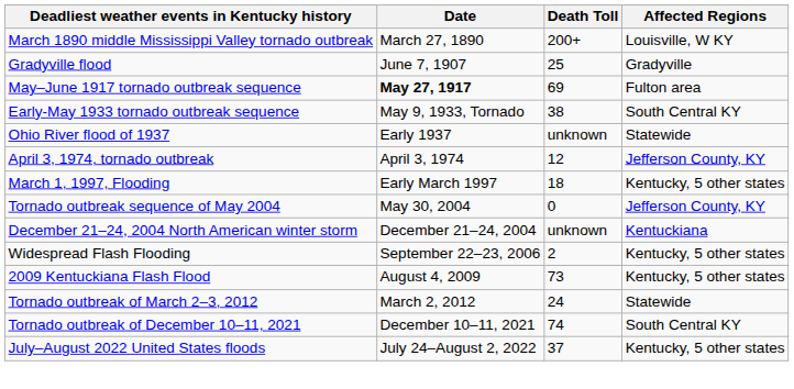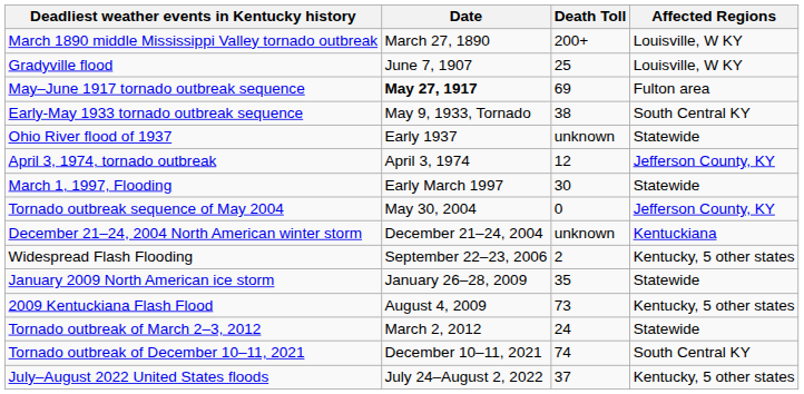 <table class="wikitable">
 <tr>
 <th>Deadliest weather events in Kentucky history</th>
 <th>Date</th>
 <th>Death Toll</th>
 <th>Affected Regions</th>
 </tr>
 <tr>
 <td><a href='#'>March 1890 middle Mississippi Valley tornado outbreak</a></td>
 <td>March 27, 1890</td>
 <td>200+</td>
 <td>Louisville, W KY</td>
 </tr>
 <tr>
 <td><a href='#'>Gradyville flood</a></td>
 <td>June 7, 1907</td>
 <td>25</td>
-<td>Gradyville</td>
+<td>Louisville, W KY</td>
 </tr>
 <tr>
 <td><a href='#'>May–June 1917 tornado outbreak sequence</a></td>
 <td><strong>May 27, 1917</strong></td>
 <td>69</td>
 <td>Fulton area</td>
 </tr>
 <tr>
 <td><a href='#'>Early-May 1933 tornado outbreak sequence</a></td>
 <td>May 9, 1933, Tornado</td>
 <td>38</td>
 <td>South Central KY</td>
 </tr>
 <tr>
 <td><a href='#'>Ohio River flood of 1937</a></td>
 <td>Early 1937</td>
 <td>unknown</td>
 <td>Statewide</td>
 </tr>
 <tr>
 <td><a href='#'>April 3, 1974, tornado outbreak</a></td>
 <td>April 3, 1974</td>
 <td>12</td>
 <td><a href='#'>Jefferson County, KY</a></td>
 </tr>
 <tr>
 <td><a href='#'>March 1, 1997, Flooding</a></td>
 <td>Early March 1997</td>
-<td>18</td>
-<td>Kentucky, 5 other states</td>
+<td>30</td>
+<td>Statewide</td>
 </tr>
 <tr>
 <td><a href='#'>Tornado outbreak sequence of May 2004</a></td>
 <td>May 30, 2004</td>
 <td>0</td>
 <td><a href='#'>Jefferson County, KY</a></td>
 </tr>
 <tr>
 <td><a href='#'>December 21–24, 2004 North American winter storm</a></td>
 <td>December 21–24, 2004</td>
 <td>unknown</td>
 <td><a href='#'>Kentuckiana</a></td>
 </tr>
 <tr>
 <td>Widespread Flash Flooding</td>
 <td>September 22–23, 2006</td>
 <td>2</td>
 <td>Kentucky, 5 other states</td>
+</tr>
+<tr>
+<td><a href='#'>January 2009 North American ice storm</a></td>
+<td>January 26–28, 2009</td>
+<td>35</td>
+<td>Statewide</td>
 </tr>
 <tr>
 <td><a href='#'>2009 Kentuckiana Flash Flood</a></td>
 <td>August 4, 2009</td>
 <td>73</td>
 <td>Kentucky, 5 other states</td>
 </tr>
 <tr>
 <td><a href='#'>Tornado outbreak of March 2–3, 2012</a></td>
 <td>March 2, 2012</td>
 <td>24</td>
 <td>Statewide</td>
 </tr>
 <tr>
 <td><a href='#'>Tornado outbreak of December 10–11, 2021</a></td>
 <td>December 10–11, 2021</td>
 <td>74</td>
 <td>South Central KY</td>
 </tr>
 <tr>
 <td><a href='#'>July–August 2022 United States floods</a></td>
 <td>July 24–August 2, 2022</td>
 <td>37</td>
 <td>Kentucky, 5 other states</td>
 </tr>
 </table>
